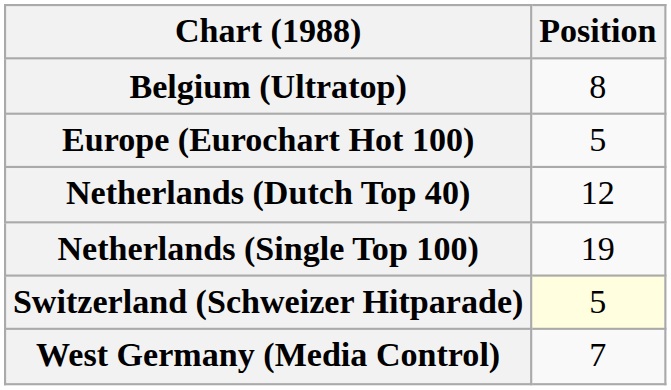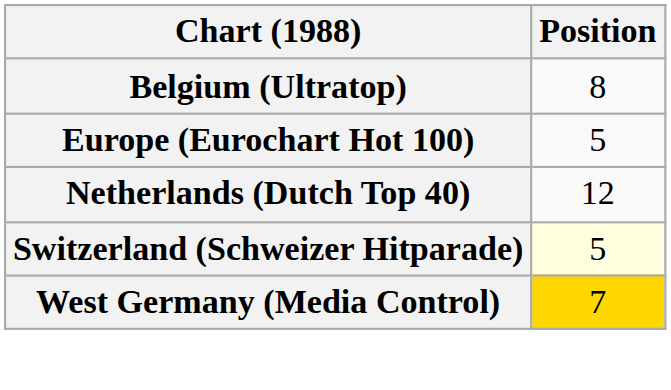 <table class="wikitable sortable plainrowheaders" style="text-align:center">
 <tr>
 <th>Chart (1988)</th>
 <th>Position</th>
 </tr>
 <tr>
 <th scope="row">Belgium (Ultratop)</th>
 <td>8</td>
 </tr>
 <tr>
 <th scope="row">Europe (Eurochart Hot 100)</th>
 <td>5</td>
 </tr>
 <tr>
 <th scope="row">Netherlands (Dutch Top 40)</th>
 <td>12</td>
 </tr>
 <tr>
-<th scope="row">Netherlands (Single Top 100)</th>
-<td>19</td>
-</tr>
-<tr>
 <th scope="row">Switzerland (Schweizer Hitparade)</th>
 <td style="background: lightyellow;">5</td>
 </tr>
 <tr>
 <th scope="row">West Germany (Media Control)</th>
-<td>7</td>
+<td style="background: gold;">7</td>
 </tr>
 </table>
